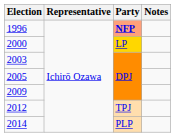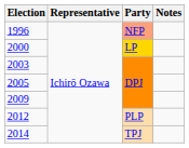 <table class=wikitable>
 <tr valign=bottom>
 <th>Election</th>
 <th>Representative</th>
 <th>Party</th>
 <th>Notes</th>
 </tr>
 <tr>
 <td><a href='#'>1996</a></td>
 <td rowspan="7"><a href='#'>Ichirō Ozawa</a></td>
-<td style = "background:lightsalmon"><strong><a href='#'>NFP</a></strong></td>
+<td style = "background:lightsalmon"><a href='#'>NFP</a></td>
 <td></td>
 </tr>
 <tr>
 <td><a href='#'>2000</a></td>
 <td style = "background:gold"><a href='#'>LP</a></td>
 <td></td>
 </tr>
 <tr>
 <td><a href='#'>2003</a></td>
 <td rowspan ="3" style = "background:darkorange"><a href='#'>DPJ</a></td>
 <td></td>
 </tr>
 <tr>
 <td><a href='#'>2005</a></td>
 <td></td>
 </tr>
 <tr>
 <td><a href='#'>2009</a></td>
 <td></td>
 </tr>
 <tr>
 <td><a href='#'>2012</a></td>
-<td style = "background:navajowhite"><a href='#'>TPJ</a></td>
+<td style = "background:navajowhite"><a href='#'>PLP</a></td>
 <td></td>
 </tr>
 <tr>
 <td><a href='#'>2014</a></td>
-<td style = "background:navajowhite"><a href='#'>PLP</a></td>
+<td style = "background:navajowhite"><a href='#'>TPJ</a></td>
 <td></td>
 </tr>
 </table>
